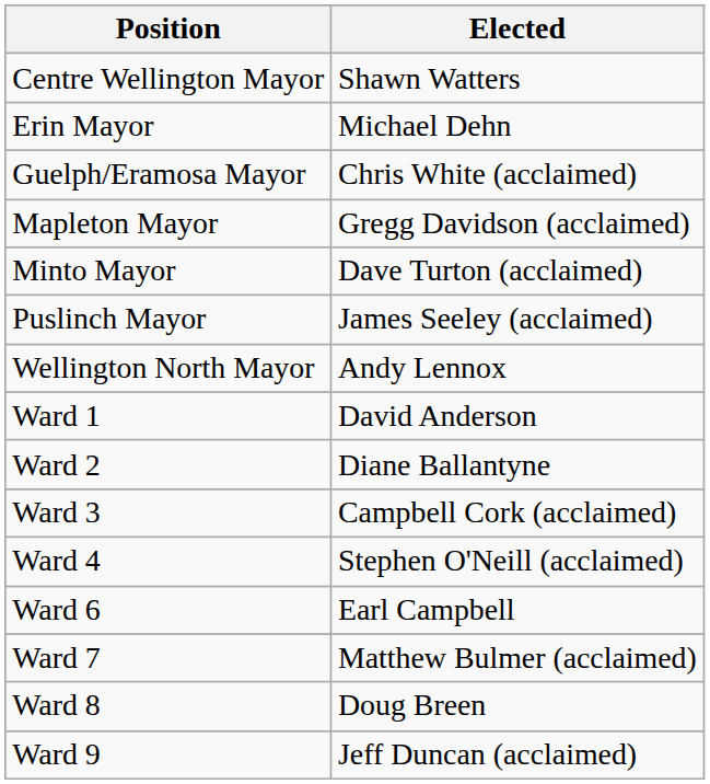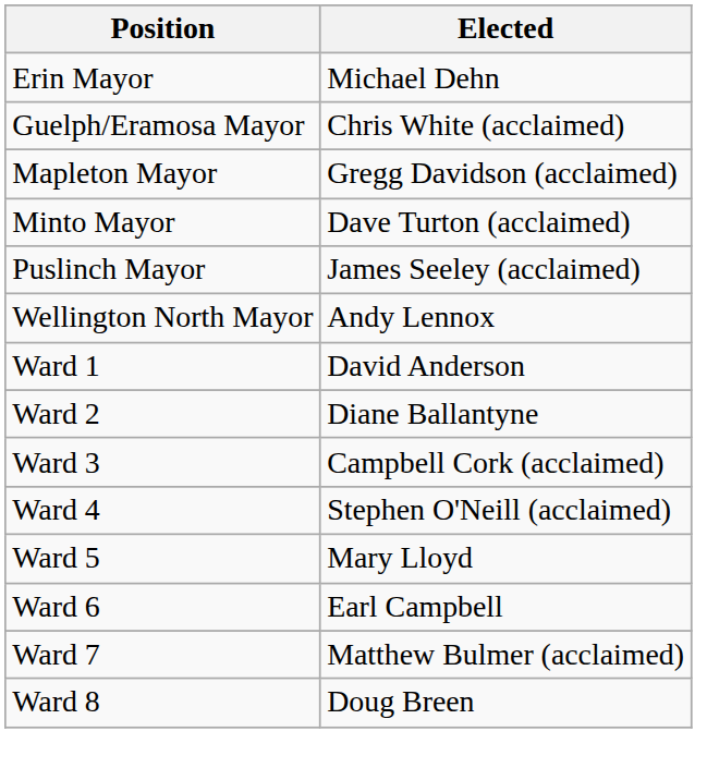 <table class="wikitable">
 <tr>
 <th>Position</th>
 <th>Elected</th>
-</tr>
-<tr>
-<td>Centre Wellington Mayor</td>
-<td>Shawn Watters</td>
 </tr>
 <tr>
 <td>Erin Mayor</td>
 <td>Michael Dehn</td>
 </tr>
 <tr>
 <td>Guelph/Eramosa Mayor</td>
 <td>Chris White (acclaimed)</td>
 </tr>
 <tr>
 <td>Mapleton Mayor</td>
 <td>Gregg Davidson (acclaimed)</td>
 </tr>
 <tr>
 <td>Minto Mayor</td>
 <td>Dave Turton (acclaimed)</td>
 </tr>
 <tr>
 <td>Puslinch Mayor</td>
 <td>James Seeley (acclaimed)</td>
 </tr>
 <tr>
 <td>Wellington North Mayor</td>
 <td>Andy Lennox</td>
 </tr>
 <tr>
 <td>Ward 1</td>
 <td>David Anderson</td>
 </tr>
 <tr>
 <td>Ward 2</td>
 <td>Diane Ballantyne</td>
 </tr>
 <tr>
 <td>Ward 3</td>
 <td>Campbell Cork (acclaimed)</td>
 </tr>
 <tr>
 <td>Ward 4</td>
 <td>Stephen O'Neill (acclaimed)</td>
 </tr>
 <tr>
+<td>Ward 5</td>
+<td>Mary Lloyd</td>
+</tr>
+<tr>
 <td>Ward 6</td>
 <td>Earl Campbell</td>
 </tr>
 <tr>
 <td>Ward 7</td>
 <td>Matthew Bulmer (acclaimed)</td>
 </tr>
 <tr>
 <td>Ward 8</td>
 <td>Doug Breen</td>
 </tr>
-<tr>
-<td>Ward 9</td>
-<td>Jeff Duncan (acclaimed)</td>
-</tr>
 </table>
